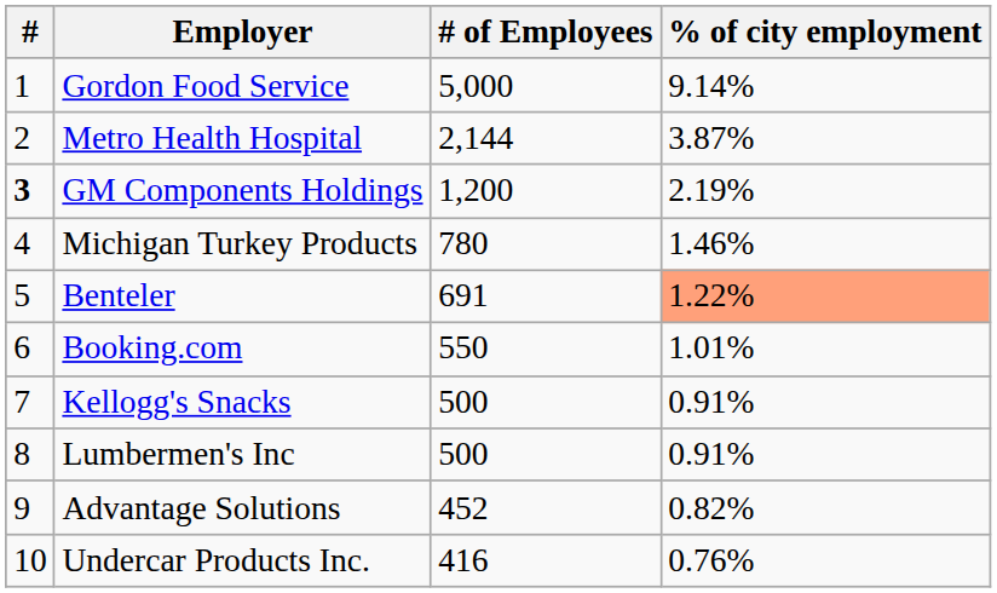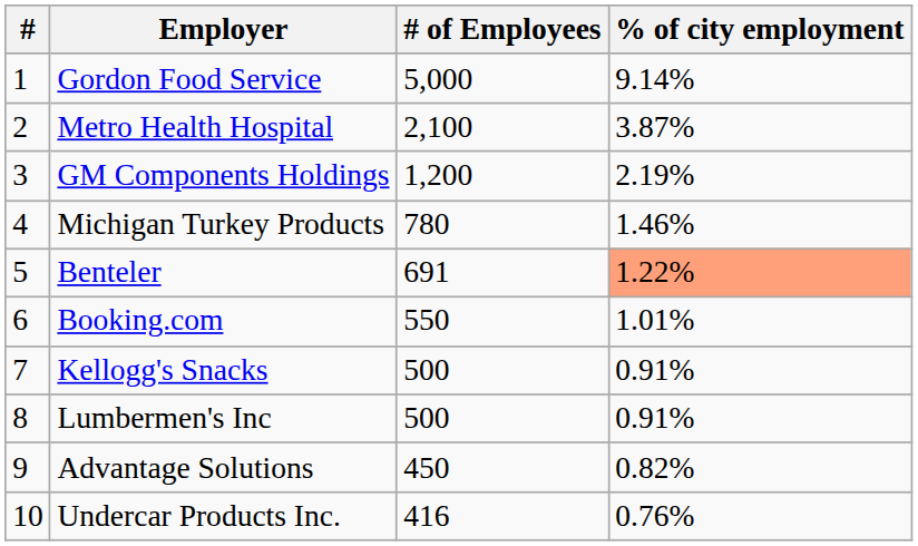 <table class="wikitable">
 <tr>
 <th>#</th>
 <th>Employer</th>
 <th># of Employees</th>
 <th>% of city employment</th>
 </tr>
 <tr>
 <td>1</td>
 <td><a href='#'>Gordon Food Service</a></td>
 <td>5,000</td>
 <td>9.14%</td>
 </tr>
 <tr>
 <td>2</td>
 <td><a href='#'>Metro Health Hospital</a></td>
-<td>2,144</td>
+<td>2,100</td>
 <td>3.87%</td>
 </tr>
 <tr>
-<td><strong>3</strong></td>
+<td>3</td>
 <td><a href='#'>GM Components Holdings</a></td>
 <td>1,200</td>
 <td>2.19%</td>
 </tr>
 <tr>
 <td>4</td>
 <td>Michigan Turkey Products</td>
 <td>780</td>
 <td>1.46%</td>
 </tr>
 <tr>
 <td>5</td>
 <td><a href='#'>Benteler</a></td>
 <td>691</td>
 <td style="background: lightsalmon;">1.22%</td>
 </tr>
 <tr>
 <td>6</td>
 <td><a href='#'>Booking.com</a></td>
 <td>550</td>
 <td>1.01%</td>
 </tr>
 <tr>
 <td>7</td>
 <td><a href='#'>Kellogg's Snacks</a></td>
 <td>500</td>
 <td>0.91%</td>
 </tr>
 <tr>
 <td>8</td>
 <td>Lumbermen's Inc</td>
 <td>500</td>
 <td>0.91%</td>
 </tr>
 <tr>
 <td>9</td>
 <td>Advantage Solutions</td>
-<td>452</td>
+<td>450</td>
 <td>0.82%</td>
 </tr>
 <tr>
 <td>10</td>
 <td>Undercar Products Inc.</td>
 <td>416</td>
 <td>0.76%</td>
 </tr>
 </table>
